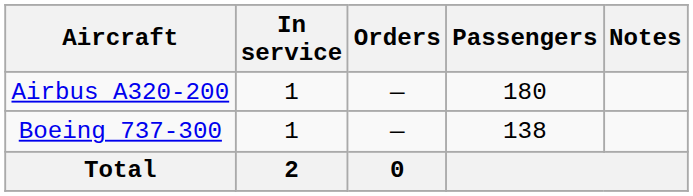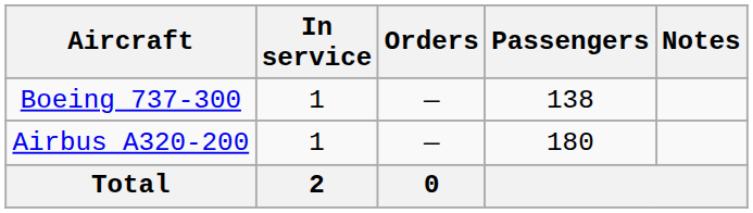 <table class="wikitable" style="border-collapse:collapse; text-align:center; margin:auto;">
 <tr>
 <th>Aircraft</th>
 <th>In<br>service</th>
 <th>Orders</th>
 <th>Passengers</th>
 <th>Notes</th>
 </tr>
 <tr>
+<td><a href='#'>Boeing 737-300</a></td>
+<td>1</td>
+<td>—</td>
+<td>138</td>
+<td></td>
+</tr>
+<tr>
 <td><a href='#'>Airbus A320-200</a></td>
 <td>1</td>
 <td>—</td>
 <td>180</td>
-<td></td>
-</tr>
-<tr>
-<td><a href='#'>Boeing 737-300</a></td>
-<td>1</td>
-<td>—</td>
-<td>138</td>
 <td></td>
 </tr>
 <tr>
 <th>Total</th>
 <th>2</th>
 <th>0</th>
 <th colspan="2"></th>
 </tr>
 </table>
